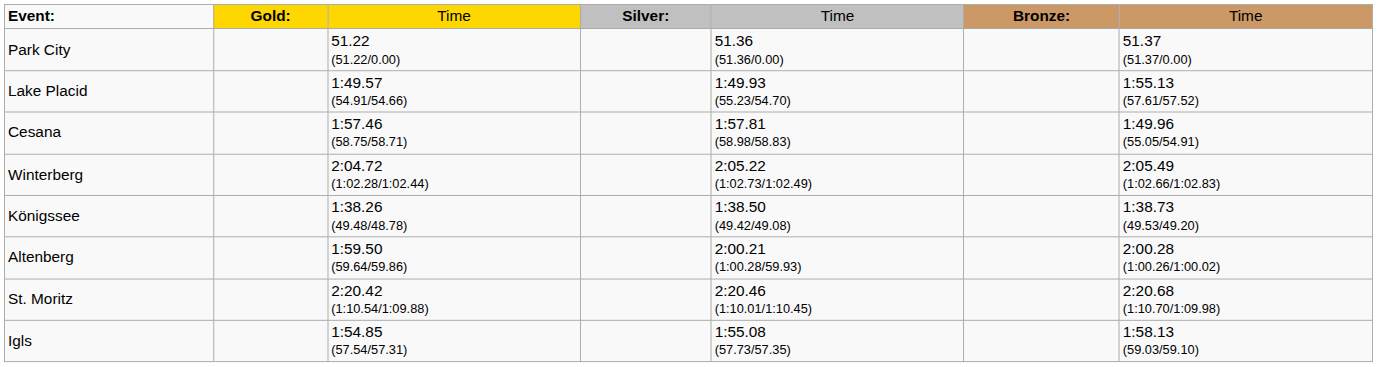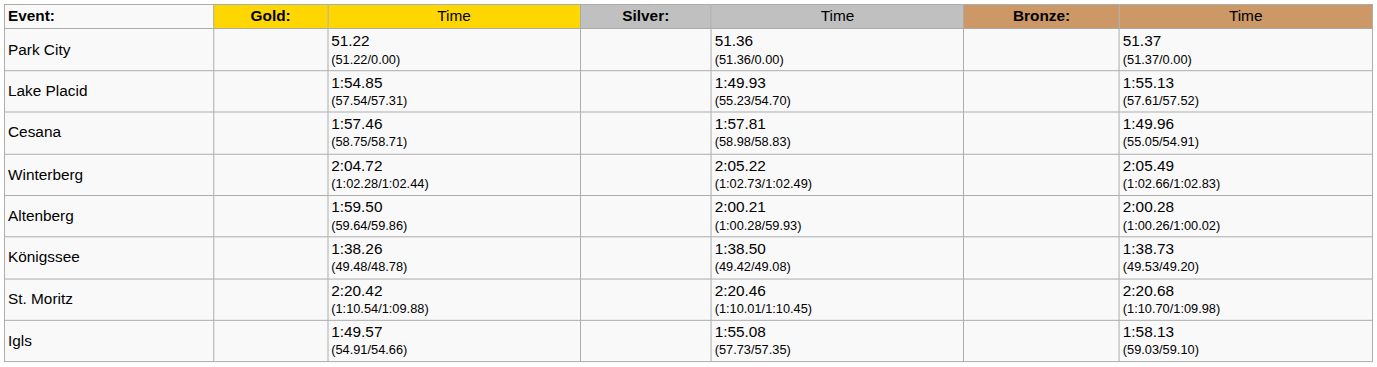 <table class="wikitable" style="width:90%;">
 <tr>
 <td><strong>Event:</strong></td>
 <td !  style="text-align:center; background:gold;"><strong>Gold:</strong></td>
 <td !  style="text-align:center; background:gold;">Time</td>
 <td !  style="text-align:center; background:silver;"><strong>Silver:</strong></td>
 <td !  style="text-align:center; background:silver;">Time</td>
 <td !  style="text-align:center; background:#c96;"><strong>Bronze:</strong></td>
 <td !  style="text-align:center; background:#c96;">Time</td>
 </tr>
 <tr>
 <td>Park City</td>
 <td></td>
 <td>51.22 <br><small>(51.22/0.00)</small></td>
 <td></td>
 <td>51.36<br><small>(51.36/0.00)</small></td>
 <td></td>
 <td>51.37 <br><small>(51.37/0.00)</small></td>
 </tr>
 <tr>
 <td>Lake Placid</td>
 <td></td>
-<td>1:49.57 <br><small>(54.91/54.66)</small></td>
+<td>1:54.85 <br><small>(57.54/57.31)</small></td>
 <td></td>
 <td>1:49.93  <br><small>(55.23/54.70)</small></td>
 <td></td>
 <td>1:55.13 <br><small>(57.61/57.52)</small></td>
 </tr>
 <tr>
 <td>Cesana</td>
 <td></td>
 <td>1:57.46  <br><small>(58.75/58.71)</small></td>
 <td></td>
 <td>1:57.81 <br><small>(58.98/58.83)</small></td>
 <td></td>
 <td>1:49.96  <br><small>(55.05/54.91)</small></td>
 </tr>
 <tr>
 <td>Winterberg</td>
 <td></td>
 <td>2:04.72  <br><small>(1:02.28/1:02.44)</small></td>
 <td></td>
 <td>2:05.22 <br><small>(1:02.73/1:02.49)</small></td>
 <td></td>
 <td>2:05.49 <br><small>(1:02.66/1:02.83)</small></td>
 </tr>
 <tr>
+<td>Altenberg</td>
+<td></td>
+<td>1:59.50  <br><small>(59.64/59.86)</small></td>
+<td></td>
+<td>2:00.21 <br><small>(1:00.28/59.93)</small></td>
+<td></td>
+<td>2:00.28 <br><small>(1:00.26/1:00.02)</small></td>
+</tr>
+<tr>
 <td>Königssee</td>
 <td></td>
 <td>1:38.26  <br><small>(49.48/48.78)</small></td>
 <td></td>
 <td>1:38.50  <br><small>(49.42/49.08)</small></td>
 <td></td>
 <td>1:38.73  <br><small>(49.53/49.20)</small></td>
-</tr>
-<tr>
-<td>Altenberg</td>
-<td></td>
-<td>1:59.50  <br><small>(59.64/59.86)</small></td>
-<td></td>
-<td>2:00.21 <br><small>(1:00.28/59.93)</small></td>
-<td></td>
-<td>2:00.28 <br><small>(1:00.26/1:00.02)</small></td>
 </tr>
 <tr>
 <td>St. Moritz</td>
 <td></td>
 <td>2:20.42  <br><small>(1:10.54/1:09.88)</small></td>
 <td></td>
 <td>2:20.46  <br><small>(1:10.01/1:10.45)</small></td>
 <td></td>
 <td>2:20.68  <br><small>(1:10.70/1:09.98)</small></td>
 </tr>
 <tr>
 <td>Igls</td>
 <td></td>
-<td>1:54.85 <br><small>(57.54/57.31)</small></td>
+<td>1:49.57 <br><small>(54.91/54.66)</small></td>
 <td></td>
 <td>1:55.08 <br><small>(57.73/57.35)</small></td>
 <td></td>
 <td>1:58.13 <br><small>(59.03/59.10)</small></td>
 </tr>
 </table>
